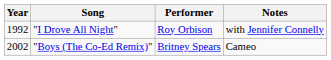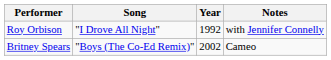 <table class="wikitable">
 <tr>
+<th>Performer</th>
+<th>Song</th>
 <th>Year</th>
-<th>Song</th>
-<th>Performer</th>
 <th>Notes</th>
 </tr>
 <tr>
+<td><a href='#'>Roy Orbison</a></td>
+<td>"<a href='#'>I Drove All Night</a>"</td>
 <td>1992</td>
-<td>"<a href='#'>I Drove All Night</a>"</td>
-<td><a href='#'>Roy Orbison</a></td>
 <td>with <a href='#'>Jennifer Connelly</a></td>
 </tr>
 <tr>
+<td><a href='#'>Britney Spears</a></td>
+<td>"<a href='#'>Boys (The Co-Ed Remix)</a>"</td>
 <td>2002</td>
-<td>"<a href='#'>Boys (The Co-Ed Remix)</a>"</td>
-<td><a href='#'>Britney Spears</a></td>
 <td>Cameo</td>
 </tr>
 </table>
